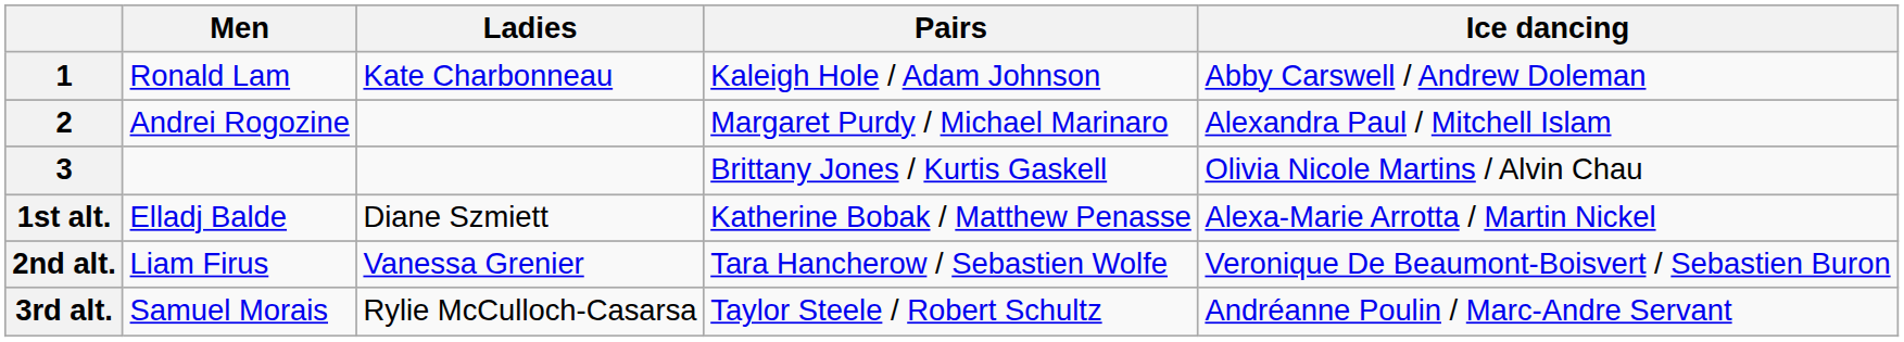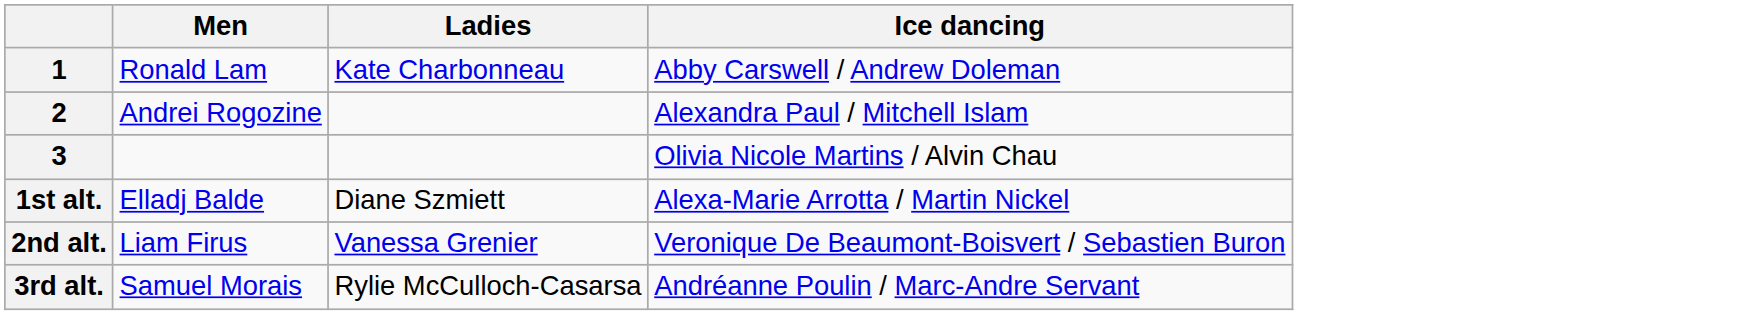 <table class="wikitable">
 <tr>
 <th></th>
 <th>Men</th>
 <th>Ladies</th>
-<th>Pairs</th>
 <th>Ice dancing</th>
 </tr>
 <tr>
 <th>1</th>
 <td><a href='#'>Ronald Lam</a></td>
 <td><a href='#'>Kate Charbonneau</a></td>
-<td><a href='#'>Kaleigh Hole</a> / <a href='#'>Adam Johnson</a></td>
 <td><a href='#'>Abby Carswell</a> / <a href='#'>Andrew Doleman</a></td>
 </tr>
 <tr>
 <th>2</th>
 <td><a href='#'>Andrei Rogozine</a></td>
 <td></td>
-<td><a href='#'>Margaret Purdy</a> / <a href='#'>Michael Marinaro</a></td>
 <td><a href='#'>Alexandra Paul</a> / <a href='#'>Mitchell Islam</a></td>
 </tr>
 <tr>
 <th>3</th>
 <td></td>
 <td></td>
-<td><a href='#'>Brittany Jones</a> / <a href='#'>Kurtis Gaskell</a></td>
 <td><a href='#'>Olivia Nicole Martins</a> / Alvin Chau</td>
 </tr>
 <tr>
 <th>1st alt.</th>
 <td><a href='#'>Elladj Balde</a></td>
 <td>Diane Szmiett</td>
-<td><a href='#'>Katherine Bobak</a> / <a href='#'>Matthew Penasse</a></td>
 <td><a href='#'>Alexa-Marie Arrotta</a> / <a href='#'>Martin Nickel</a></td>
 </tr>
 <tr>
 <th>2nd alt.</th>
 <td><a href='#'>Liam Firus</a></td>
 <td><a href='#'>Vanessa Grenier</a></td>
-<td><a href='#'>Tara Hancherow</a> / <a href='#'>Sebastien Wolfe</a></td>
 <td><a href='#'>Veronique De Beaumont-Boisvert</a> / <a href='#'>Sebastien Buron</a></td>
 </tr>
 <tr>
 <th>3rd alt.</th>
 <td><a href='#'>Samuel Morais</a></td>
 <td>Rylie McCulloch-Casarsa</td>
-<td><a href='#'>Taylor Steele</a> / <a href='#'>Robert Schultz</a></td>
 <td><a href='#'>Andréanne Poulin</a> / <a href='#'>Marc-Andre Servant</a></td>
 </tr>
 </table>
